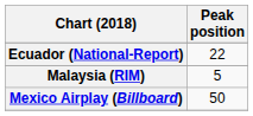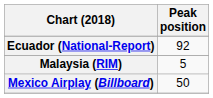 <table class="wikitable sortable plainrowheaders" style="text-align:center">
 <tr>
 <th scope="col">Chart (2018)</th>
 <th scope="col">Peak<br> position</th>
 </tr>
 <tr>
 </tr>
 <tr>
 </tr>
 <tr>
 </tr>
 <tr>
 </tr>
 <tr>
 </tr>
 <tr>
 </tr>
 <tr>
 </tr>
 <tr>
 </tr>
 <tr>
 <th scope="row">Ecuador (<a href='#'>National-Report</a>)</th>
-<td>22</td>
+<td>92</td>
 </tr>
 <tr>
 </tr>
 <tr>
 </tr>
 <tr>
 </tr>
 <tr>
 </tr>
 <tr>
 </tr>
 <tr>
 </tr>
 <tr>
 <th scope="row">Malaysia (<a href='#'>RIM</a>)</th>
 <td>5</td>
 </tr>
 <tr>
 <th scope="row"><a href='#'>Mexico Airplay</a> (<em><a href='#'>Billboard</a></em>)</th>
 <td>50</td>
 </tr>
 <tr>
 </tr>
 <tr>
 </tr>
 <tr>
 </tr>
 <tr>
 </tr>
 <tr>
 </tr>
 <tr>
 </tr>
 <tr>
 </tr>
 <tr>
 </tr>
 <tr>
 </tr>
 <tr>
 </tr>
 <tr>
 </tr>
 <tr>
 </tr>
 <tr>
 </tr>
 <tr>
 </tr>
 <tr>
 </tr>
 </table>
